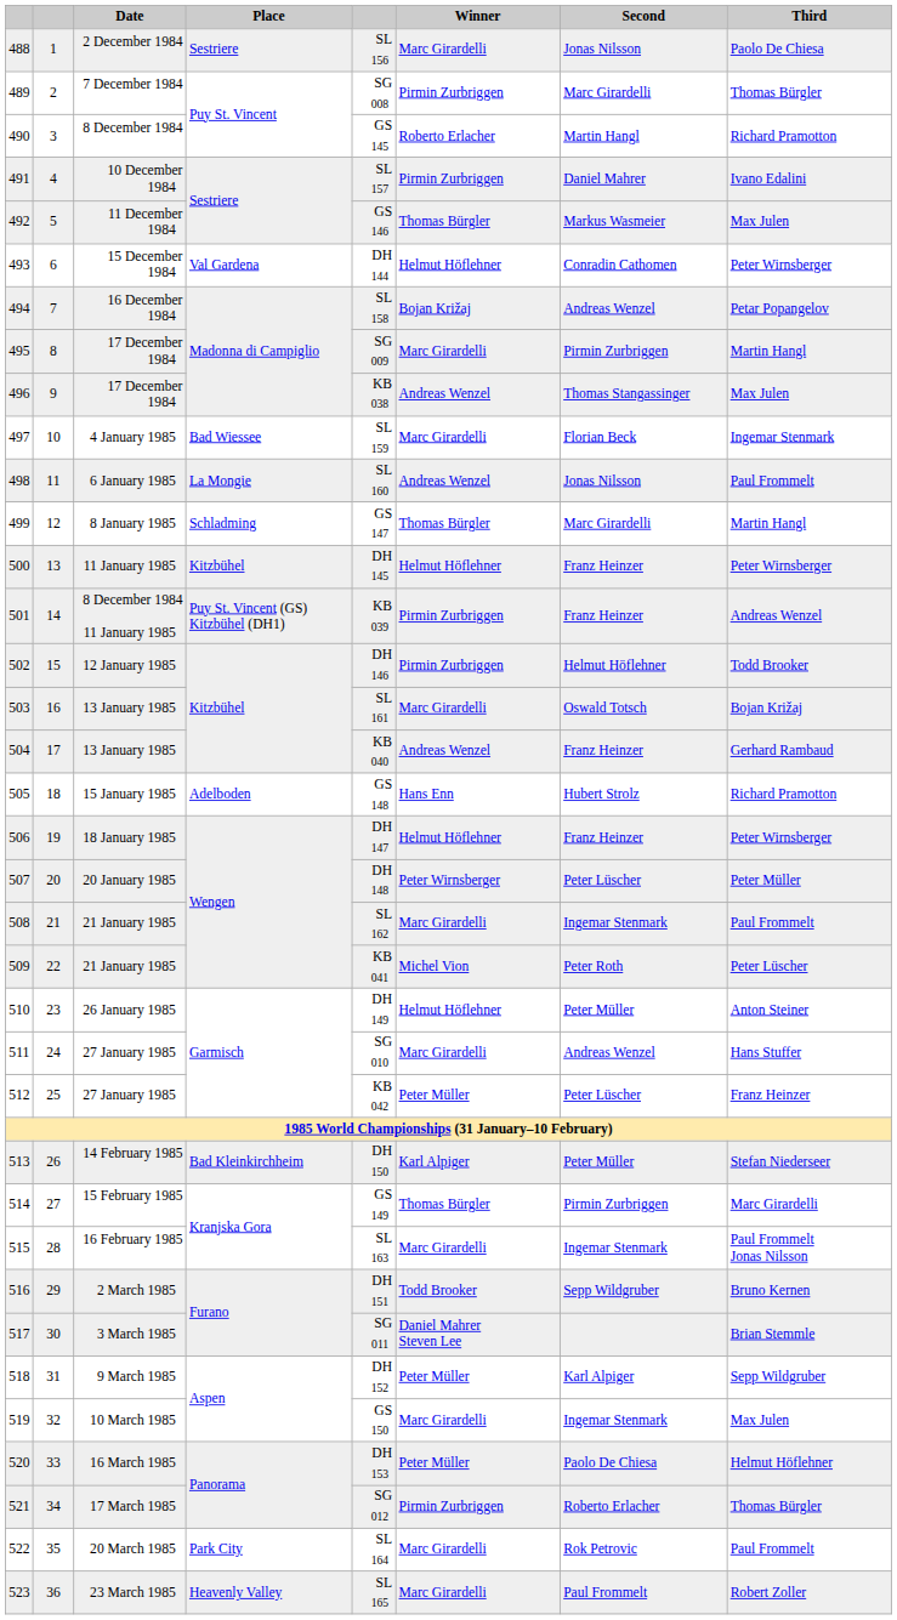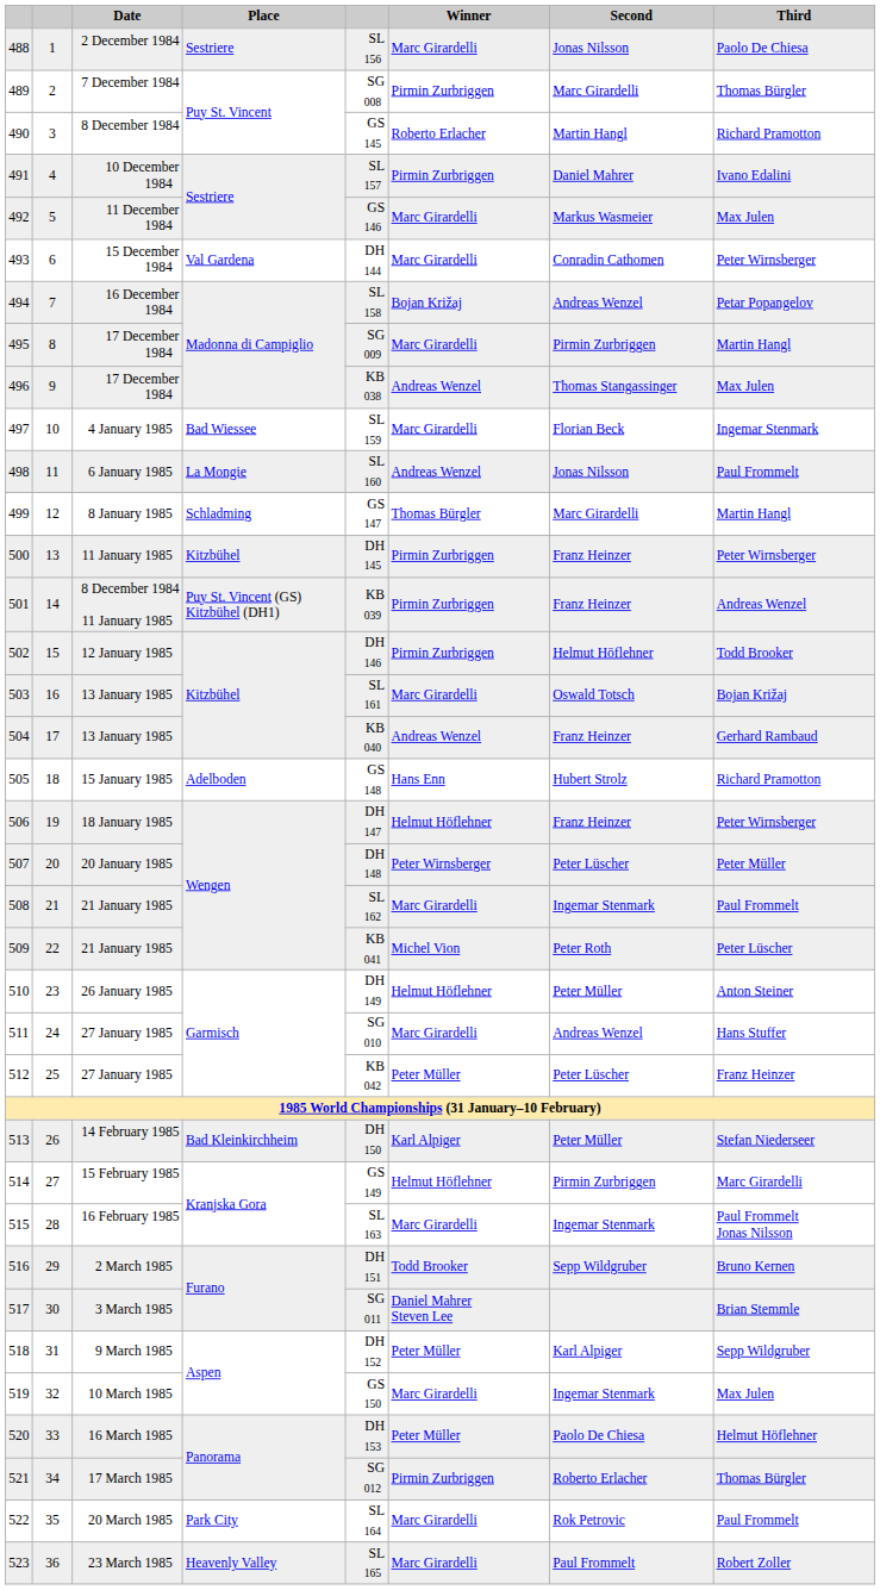 <table class="wikitable plainrowheaders" style="background:#fff; font-size:86%; line-height:16px; border:grey solid 1px; border-collapse:collapse;">
 <tr style="background:#ccc; text-align:center;">
 <td align="center" width="13"></td>
 <td align="center" width="40"></td>
 <td align="center" width="120"><strong>Date</strong></td>
 <td align="center" width="180"><strong>Place</strong></td>
 <td align="center" width="42"></td>
 <td align="center" width="185"><strong>Winner</strong></td>
 <td align="center" width="185"><strong>Second</strong></td>
 <td align="center" width="185"><strong>Third</strong></td>
 </tr>
 <tr bgcolor="#EFEFEF">
 <td align=center>488</td>
 <td align=center>1</td>
 <td align=right>2 December 1984  </td>
 <td> <a href='#'>Sestriere</a></td>
 <td align=right>SL <sub>156</sub> </td>
 <td> <a href='#'>Marc Girardelli</a></td>
 <td> <a href='#'>Jonas Nilsson</a></td>
 <td> <a href='#'>Paolo De Chiesa</a></td>
 </tr>
 <tr>
 <td align=center>489</td>
 <td align=center>2</td>
 <td align=right>7 December 1984  </td>
 <td rowspan=2> <a href='#'>Puy St. Vincent</a></td>
 <td align=right>SG <sub>008</sub> </td>
 <td> <a href='#'>Pirmin Zurbriggen</a></td>
 <td> <a href='#'>Marc Girardelli</a></td>
 <td> <a href='#'>Thomas Bürgler</a></td>
 </tr>
 <tr>
 <td align=center>490</td>
 <td align=center>3</td>
 <td align=right>8 December 1984  </td>
 <td align=right>GS <sub>145</sub> </td>
 <td> <a href='#'>Roberto Erlacher</a></td>
 <td> <a href='#'>Martin Hangl</a></td>
 <td> <a href='#'>Richard Pramotton</a></td>
 </tr>
 <tr bgcolor="#EFEFEF">
 <td align=center>491</td>
 <td align=center>4</td>
 <td align=right>10 December 1984  </td>
 <td rowspan=2> <a href='#'>Sestriere</a></td>
 <td align=right>SL <sub>157</sub> </td>
 <td> <a href='#'>Pirmin Zurbriggen</a></td>
 <td> <a href='#'>Daniel Mahrer</a></td>
 <td> <a href='#'>Ivano Edalini</a></td>
 </tr>
 <tr bgcolor="#EFEFEF">
 <td align=center>492</td>
 <td align=center>5</td>
 <td align=right>11 December 1984  </td>
 <td align=right>GS <sub>146</sub> </td>
-<td> <a href='#'>Thomas Bürgler</a></td>
+<td> <a href='#'>Marc Girardelli</a></td>
 <td> <a href='#'>Markus Wasmeier</a></td>
 <td> <a href='#'>Max Julen</a></td>
 </tr>
 <tr>
 <td align=center>493</td>
 <td align=center>6</td>
 <td align=right>15 December 1984  </td>
 <td> <a href='#'>Val Gardena</a></td>
 <td align=right>DH <sub>144</sub> </td>
-<td> <a href='#'>Helmut Höflehner</a></td>
+<td> <a href='#'>Marc Girardelli</a></td>
 <td> <a href='#'>Conradin Cathomen</a></td>
 <td> <a href='#'>Peter Wirnsberger</a></td>
 </tr>
 <tr bgcolor="#EFEFEF">
 <td align=center>494</td>
 <td align=center>7</td>
 <td align=right>16 December 1984  </td>
 <td rowspan=3> <a href='#'>Madonna di Campiglio</a></td>
 <td align=right>SL <sub>158</sub> </td>
 <td> <a href='#'>Bojan Križaj</a></td>
 <td> <a href='#'>Andreas Wenzel</a></td>
 <td> <a href='#'>Petar Popangelov</a></td>
 </tr>
 <tr bgcolor="#EFEFEF">
 <td align=center>495</td>
 <td align=center>8</td>
 <td align=right>17 December 1984  </td>
 <td align=right>SG <sub>009</sub> </td>
 <td> <a href='#'>Marc Girardelli</a></td>
 <td> <a href='#'>Pirmin Zurbriggen</a></td>
 <td> <a href='#'>Martin Hangl</a></td>
 </tr>
 <tr bgcolor="#EFEFEF">
 <td align=center>496</td>
 <td align=center>9</td>
 <td align=right>17 December 1984  </td>
 <td align=right>KB <sub>038</sub> </td>
 <td> <a href='#'>Andreas Wenzel</a></td>
 <td> <a href='#'>Thomas Stangassinger</a></td>
 <td> <a href='#'>Max Julen</a></td>
 </tr>
 <tr>
 <td align=center>497</td>
 <td align=center>10</td>
 <td align=right>4 January 1985  </td>
 <td> <a href='#'>Bad Wiessee</a></td>
 <td align=right>SL <sub>159</sub> </td>
 <td> <a href='#'>Marc Girardelli</a></td>
 <td> <a href='#'>Florian Beck</a></td>
 <td> <a href='#'>Ingemar Stenmark</a></td>
 </tr>
 <tr bgcolor="#EFEFEF">
 <td align=center>498</td>
 <td align=center>11</td>
 <td align=right>6 January 1985  </td>
 <td> <a href='#'>La Mongie</a></td>
 <td align=right>SL <sub>160</sub> </td>
 <td> <a href='#'>Andreas Wenzel</a></td>
 <td> <a href='#'>Jonas Nilsson</a></td>
 <td> <a href='#'>Paul Frommelt</a></td>
 </tr>
 <tr>
 <td align=center>499</td>
 <td align=center>12</td>
 <td align=right>8 January 1985  </td>
 <td> <a href='#'>Schladming</a></td>
 <td align=right>GS <sub>147</sub> </td>
 <td> <a href='#'>Thomas Bürgler</a></td>
 <td> <a href='#'>Marc Girardelli</a></td>
 <td> <a href='#'>Martin Hangl</a></td>
 </tr>
 <tr bgcolor="#EFEFEF">
 <td align=center>500</td>
 <td align=center>13</td>
 <td align=right>11 January 1985  </td>
 <td> <a href='#'>Kitzbühel</a></td>
 <td align=right>DH <sub>145</sub> </td>
-<td> <a href='#'>Helmut Höflehner</a></td>
+<td> <a href='#'>Pirmin Zurbriggen</a></td>
 <td> <a href='#'>Franz Heinzer</a></td>
 <td> <a href='#'>Peter Wirnsberger</a></td>
 </tr>
 <tr bgcolor="#EFEFEF">
 <td align=center>501</td>
 <td align=center>14</td>
 <td align=right>8 December 1984  <br>11 January 1985  </td>
 <td> <a href='#'>Puy St. Vincent</a> (GS)<br> <a href='#'>Kitzbühel</a> (DH1)</td>
 <td align=right>KB <sub>039</sub> </td>
 <td> <a href='#'>Pirmin Zurbriggen</a></td>
 <td> <a href='#'>Franz Heinzer</a></td>
 <td> <a href='#'>Andreas Wenzel</a></td>
 </tr>
 <tr bgcolor="#EFEFEF">
 <td align=center>502</td>
 <td align=center>15</td>
 <td align=right>12 January 1985  </td>
 <td rowspan=3> <a href='#'>Kitzbühel</a></td>
 <td align=right>DH <sub>146</sub> </td>
 <td> <a href='#'>Pirmin Zurbriggen</a></td>
 <td> <a href='#'>Helmut Höflehner</a></td>
 <td> <a href='#'>Todd Brooker</a></td>
 </tr>
 <tr bgcolor="#EFEFEF">
 <td align=center>503</td>
 <td align=center>16</td>
 <td align=right>13 January 1985  </td>
 <td align=right>SL <sub>161</sub> </td>
 <td> <a href='#'>Marc Girardelli</a></td>
 <td> <a href='#'>Oswald Totsch</a></td>
 <td> <a href='#'>Bojan Križaj</a></td>
 </tr>
 <tr bgcolor="#EFEFEF">
 <td align=center>504</td>
 <td align=center>17</td>
 <td align=right>13 January 1985  </td>
 <td align=right>KB <sub>040</sub> </td>
 <td> <a href='#'>Andreas Wenzel</a></td>
 <td> <a href='#'>Franz Heinzer</a></td>
 <td> <a href='#'>Gerhard Rambaud</a></td>
 </tr>
 <tr>
 <td align=center>505</td>
 <td align=center>18</td>
 <td align=right>15 January 1985  </td>
 <td> <a href='#'>Adelboden</a></td>
 <td align=right>GS <sub>148</sub> </td>
 <td> <a href='#'>Hans Enn</a></td>
 <td> <a href='#'>Hubert Strolz</a></td>
 <td> <a href='#'>Richard Pramotton</a></td>
 </tr>
 <tr bgcolor="#EFEFEF">
 <td align=center>506</td>
 <td align=center>19</td>
 <td align=right>18 January 1985  </td>
 <td rowspan=4> <a href='#'>Wengen</a></td>
 <td align=right>DH <sub>147</sub> </td>
 <td> <a href='#'>Helmut Höflehner</a></td>
 <td> <a href='#'>Franz Heinzer</a></td>
 <td> <a href='#'>Peter Wirnsberger</a></td>
 </tr>
 <tr bgcolor="#EFEFEF">
 <td align=center>507</td>
 <td align=center>20</td>
 <td align=right>20 January 1985  </td>
 <td align=right>DH <sub>148</sub> </td>
 <td> <a href='#'>Peter Wirnsberger</a></td>
 <td> <a href='#'>Peter Lüscher</a></td>
 <td> <a href='#'>Peter Müller</a></td>
 </tr>
 <tr bgcolor="#EFEFEF">
 <td align=center>508</td>
 <td align=center>21</td>
 <td align=right>21 January 1985  </td>
 <td align=right>SL <sub>162</sub> </td>
 <td> <a href='#'>Marc Girardelli</a></td>
 <td> <a href='#'>Ingemar Stenmark</a></td>
 <td> <a href='#'>Paul Frommelt</a></td>
 </tr>
 <tr bgcolor="#EFEFEF">
 <td align=center>509</td>
 <td align=center>22</td>
 <td align=right>21 January 1985  </td>
 <td align=right>KB <sub>041</sub> </td>
 <td> <a href='#'>Michel Vion</a></td>
 <td> <a href='#'>Peter Roth</a></td>
 <td> <a href='#'>Peter Lüscher</a></td>
 </tr>
 <tr>
 <td align=center>510</td>
 <td align=center>23</td>
 <td align=right>26 January 1985  </td>
 <td rowspan=3> <a href='#'>Garmisch</a></td>
 <td align=right>DH <sub>149</sub> </td>
 <td> <a href='#'>Helmut Höflehner</a></td>
 <td> <a href='#'>Peter Müller</a></td>
 <td> <a href='#'>Anton Steiner</a></td>
 </tr>
 <tr>
 <td align=center>511</td>
 <td align=center>24</td>
 <td align=right>27 January 1985  </td>
 <td align=right>SG <sub>010</sub> </td>
 <td> <a href='#'>Marc Girardelli</a></td>
 <td> <a href='#'>Andreas Wenzel</a></td>
 <td> <a href='#'>Hans Stuffer</a></td>
 </tr>
 <tr>
 <td align=center>512</td>
 <td align=center>25</td>
 <td align=right>27 January 1985  </td>
 <td align=right>KB <sub>042</sub> </td>
 <td> <a href='#'>Peter Müller</a></td>
 <td> <a href='#'>Peter Lüscher</a></td>
 <td> <a href='#'>Franz Heinzer</a></td>
 </tr>
 <tr style="background:#FFEBAD">
 <td colspan="8" style="text-align:center;"><strong><a href='#'>1985 World Championships</a> (31 January–10 February)</strong></td>
 </tr>
 <tr bgcolor="#EFEFEF">
 <td align=center>513</td>
 <td align=center>26</td>
 <td align=right>14 February 1985  </td>
 <td> <a href='#'>Bad Kleinkirchheim</a></td>
 <td align=right>DH <sub>150</sub> </td>
 <td> <a href='#'>Karl Alpiger</a></td>
 <td> <a href='#'>Peter Müller</a></td>
 <td> <a href='#'>Stefan Niederseer</a></td>
 </tr>
 <tr>
 <td align=center>514</td>
 <td align=center>27</td>
 <td align=right>15 February 1985  </td>
 <td rowspan=2> <a href='#'>Kranjska Gora</a></td>
 <td align=right>GS <sub>149</sub> </td>
-<td> <a href='#'>Thomas Bürgler</a></td>
+<td> <a href='#'>Helmut Höflehner</a></td>
 <td> <a href='#'>Pirmin Zurbriggen</a></td>
 <td> <a href='#'>Marc Girardelli</a></td>
 </tr>
 <tr>
 <td align=center>515</td>
 <td align=center>28</td>
 <td align=right>16 February 1985  </td>
 <td align=right>SL <sub>163</sub> </td>
 <td> <a href='#'>Marc Girardelli</a></td>
 <td> <a href='#'>Ingemar Stenmark</a></td>
 <td> <a href='#'>Paul Frommelt</a><br> <a href='#'>Jonas Nilsson</a></td>
 </tr>
 <tr bgcolor="#EFEFEF">
 <td align=center>516</td>
 <td align=center>29</td>
 <td align=right>2 March 1985  </td>
 <td rowspan=2> <a href='#'>Furano</a></td>
 <td align=right>DH <sub>151</sub> </td>
 <td> <a href='#'>Todd Brooker</a></td>
 <td> <a href='#'>Sepp Wildgruber</a></td>
 <td> <a href='#'>Bruno Kernen</a></td>
 </tr>
 <tr bgcolor="#EFEFEF">
 <td align=center>517</td>
 <td align=center>30</td>
 <td align=right>3 March 1985  </td>
 <td align=right>SG <sub>011</sub> </td>
 <td> <a href='#'>Daniel Mahrer</a><br> <a href='#'>Steven Lee</a></td>
 <td></td>
 <td> <a href='#'>Brian Stemmle</a></td>
 </tr>
 <tr>
 <td align=center>518</td>
 <td align=center>31</td>
 <td align=right>9 March 1985  </td>
 <td rowspan=2> <a href='#'>Aspen</a></td>
 <td align=right>DH <sub>152</sub> </td>
 <td> <a href='#'>Peter Müller</a></td>
 <td> <a href='#'>Karl Alpiger</a></td>
 <td> <a href='#'>Sepp Wildgruber</a></td>
 </tr>
 <tr>
 <td align=center>519</td>
 <td align=center>32</td>
 <td align=right>10 March 1985  </td>
 <td align=right>GS <sub>150</sub> </td>
 <td> <a href='#'>Marc Girardelli</a></td>
 <td> <a href='#'>Ingemar Stenmark</a></td>
 <td> <a href='#'>Max Julen</a></td>
 </tr>
 <tr bgcolor="#EFEFEF">
 <td align=center>520</td>
 <td align=center>33</td>
 <td align=right>16 March 1985  </td>
 <td rowspan=2> <a href='#'>Panorama</a></td>
 <td align=right>DH <sub>153</sub> </td>
 <td> <a href='#'>Peter Müller</a></td>
 <td> <a href='#'>Paolo De Chiesa</a></td>
 <td> <a href='#'>Helmut Höflehner</a></td>
 </tr>
 <tr bgcolor="#EFEFEF">
 <td align=center>521</td>
 <td align=center>34</td>
 <td align=right>17 March 1985  </td>
 <td align=right>SG <sub>012</sub> </td>
 <td> <a href='#'>Pirmin Zurbriggen</a></td>
 <td> <a href='#'>Roberto Erlacher</a></td>
 <td> <a href='#'>Thomas Bürgler</a></td>
 </tr>
 <tr>
 <td align=center>522</td>
 <td align=center>35</td>
 <td align=right>20 March 1985  </td>
 <td> <a href='#'>Park City</a></td>
 <td align=right>SL <sub>164</sub> </td>
 <td> <a href='#'>Marc Girardelli</a></td>
 <td> <a href='#'>Rok Petrovic</a></td>
 <td> <a href='#'>Paul Frommelt</a></td>
 </tr>
 <tr bgcolor="#EFEFEF">
 <td align=center>523</td>
 <td align=center>36</td>
 <td align=right>23 March 1985  </td>
 <td> <a href='#'>Heavenly Valley</a></td>
 <td align=right>SL <sub>165</sub> </td>
 <td> <a href='#'>Marc Girardelli</a></td>
 <td> <a href='#'>Paul Frommelt</a></td>
 <td> <a href='#'>Robert Zoller</a></td>
 </tr>
 </table>
